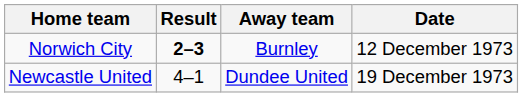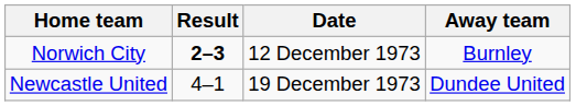 <table class="wikitable" style="text-align: center">
 <tr>
 <th>Home team</th>
 <th>Result</th>
+<th>Date</th>
 <th>Away team</th>
-<th>Date</th>
 </tr>
 <tr>
 <td><a href='#'>Norwich City</a></td>
 <td><strong>2–3</strong></td>
+<td>12 December 1973</td>
 <td><a href='#'>Burnley</a></td>
-<td>12 December 1973</td>
 </tr>
 <tr>
 <td><a href='#'>Newcastle United</a></td>
 <td>4–1</td>
+<td>19 December 1973</td>
 <td><a href='#'>Dundee United</a></td>
-<td>19 December 1973</td>
 </tr>
 </table>
